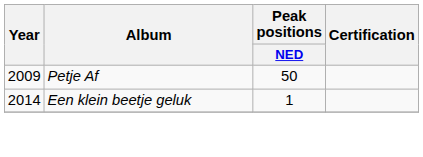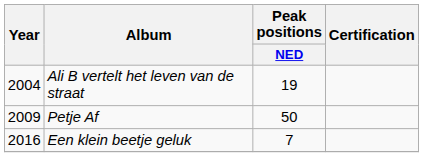 <table class="wikitable">
 <tr>
 <th rowspan="2" style="text-align:center; width:10px;">Year</th>
 <th rowspan="2" style="text-align:center; width:220px;">Album</th>
 <th style="text-align:center; width:20px;">Peak positions</th>
 <th rowspan="2" style="text-align:center; width:70px;">Certification</th>
 </tr>
 <tr>
 <th scope="col" style="width:3em;font-size:90%;"><a href='#'>NED</a></th>
 </tr>
 <tr>
+<td style="text-align:center;">2004</td>
+<td><em>Ali B vertelt het leven van de straat</em></td>
+<td style="text-align:center;">19</td>
+<td style="text-align:center;"></td>
+</tr>
+<tr>
 <td style="text-align:center;">2009</td>
 <td><em>Petje Af</em></td>
 <td style="text-align:center;">50</td>
 <td style="text-align:center;"></td>
 </tr>
 <tr>
-<td style="text-align:center;">2014</td>
+<td style="text-align:center;">2016</td>
 <td><em>Een klein beetje geluk</em></td>
-<td style="text-align:center;">1</td>
+<td style="text-align:center;">7</td>
 <td style="text-align:center;"></td>
 </tr>
 <tr>
 </tr>
 </table>
